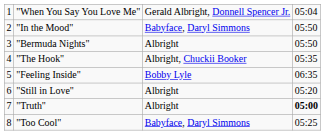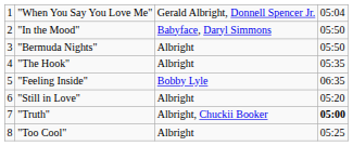 <table class="wikitable">
 <tr>
 <td>1</td>
 <td>"When You Say You Love Me"</td>
 <td>Gerald Albright, <a href='#'>Donnell Spencer Jr.</a></td>
 <td>05:04</td>
 </tr>
 <tr>
 <td>2</td>
 <td>"In the Mood"</td>
 <td><a href='#'>Babyface</a>, <a href='#'>Daryl Simmons</a></td>
 <td>05:50</td>
 </tr>
 <tr>
 <td>3</td>
 <td>"Bermuda Nights"</td>
 <td>Albright</td>
 <td>05:50</td>
 </tr>
 <tr>
 <td>4</td>
 <td>"The Hook"</td>
-<td>Albright, <a href='#'>Chuckii Booker</a></td>
+<td>Albright</td>
 <td>05:35</td>
 </tr>
 <tr>
 <td>5</td>
 <td>"Feeling Inside"</td>
 <td><a href='#'>Bobby Lyle</a></td>
 <td>06:35</td>
 </tr>
 <tr>
 <td>6</td>
 <td>"Still in Love"</td>
 <td>Albright</td>
 <td>05:20</td>
 </tr>
 <tr>
 <td>7</td>
 <td>"Truth"</td>
-<td>Albright</td>
+<td>Albright, <a href='#'>Chuckii Booker</a></td>
 <td><strong>05:00</strong></td>
 </tr>
 <tr>
 <td>8</td>
 <td>"Too Cool"</td>
-<td><a href='#'>Babyface</a>, <a href='#'>Daryl Simmons</a></td>
+<td>Albright</td>
 <td>05:25</td>
 </tr>
 </table>
